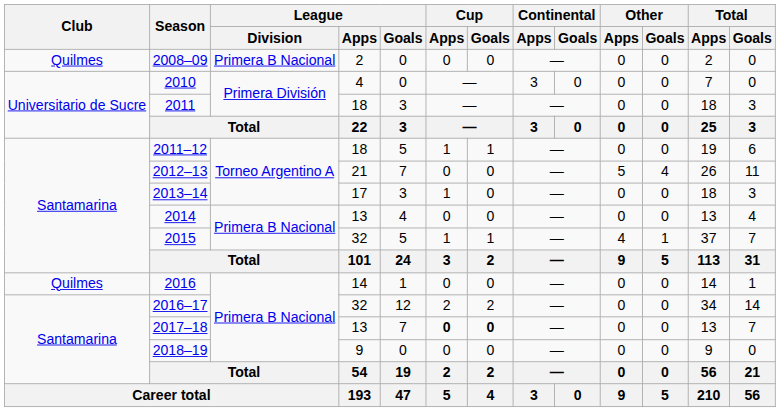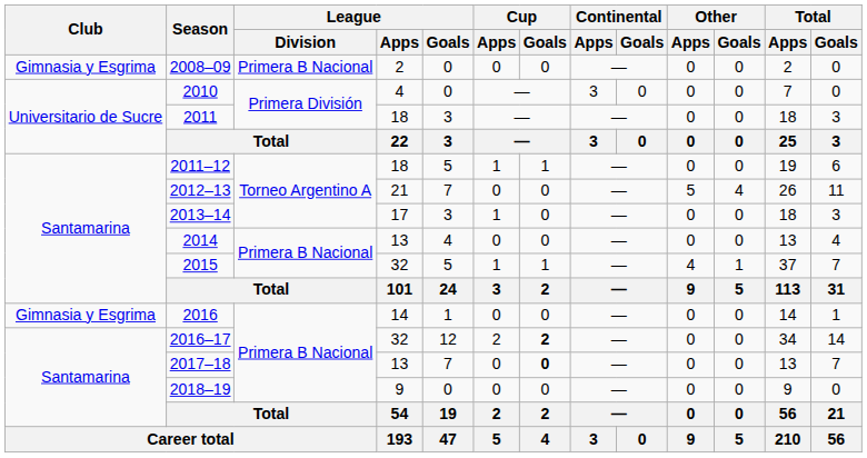 <table class="wikitable" style="text-align:center">
 <tr>
 <th rowspan="2">Club</th>
 <th rowspan="2">Season</th>
 <th colspan="3">League</th>
 <th colspan="2">Cup</th>
 <th colspan="2">Continental</th>
 <th colspan="2">Other</th>
 <th colspan="2">Total</th>
 </tr>
 <tr>
 <th>Division</th>
 <th>Apps</th>
 <th>Goals</th>
 <th>Apps</th>
 <th>Goals</th>
 <th>Apps</th>
 <th>Goals</th>
 <th>Apps</th>
 <th>Goals</th>
 <th>Apps</th>
 <th>Goals</th>
 </tr>
 <tr>
-<td rowspan="1"><a href='#'>Quilmes</a></td>
+<td rowspan="1"><a href='#'>Gimnasia y Esgrima</a></td>
 <td><a href='#'>2008–09</a></td>
 <td rowspan="1"><a href='#'>Primera B Nacional</a></td>
 <td>2</td>
 <td>0</td>
 <td>0</td>
 <td>0</td>
 <td colspan="2">—</td>
 <td>0</td>
 <td>0</td>
 <td>2</td>
 <td>0</td>
 </tr>
 <tr>
 <td rowspan="3"><a href='#'>Universitario de Sucre</a></td>
 <td><a href='#'>2010</a></td>
 <td rowspan="2"><a href='#'>Primera División</a></td>
 <td>4</td>
 <td>0</td>
 <td colspan="2">—</td>
 <td>3</td>
 <td>0</td>
 <td>0</td>
 <td>0</td>
 <td>7</td>
 <td>0</td>
 </tr>
 <tr>
 <td><a href='#'>2011</a></td>
 <td>18</td>
 <td>3</td>
 <td colspan="2">—</td>
 <td colspan="2">—</td>
 <td>0</td>
 <td>0</td>
 <td>18</td>
 <td>3</td>
 </tr>
 <tr>
 <th colspan="2">Total</th>
 <th>22</th>
 <th>3</th>
 <th colspan="2">—</th>
 <th>3</th>
 <th>0</th>
 <th>0</th>
 <th>0</th>
 <th>25</th>
 <th>3</th>
 </tr>
 <tr>
 <td rowspan="6"><a href='#'>Santamarina</a></td>
 <td><a href='#'>2011–12</a></td>
 <td rowspan="3"><a href='#'>Torneo Argentino A</a></td>
 <td>18</td>
 <td>5</td>
 <td>1</td>
 <td>1</td>
 <td colspan="2">—</td>
 <td>0</td>
 <td>0</td>
 <td>19</td>
 <td>6</td>
 </tr>
 <tr>
 <td><a href='#'>2012–13</a></td>
 <td>21</td>
 <td>7</td>
 <td>0</td>
 <td>0</td>
 <td colspan="2">—</td>
 <td>5</td>
 <td>4</td>
 <td>26</td>
 <td>11</td>
 </tr>
 <tr>
 <td><a href='#'>2013–14</a></td>
 <td>17</td>
 <td>3</td>
 <td>1</td>
 <td>0</td>
 <td colspan="2">—</td>
 <td>0</td>
 <td>0</td>
 <td>18</td>
 <td>3</td>
 </tr>
 <tr>
 <td><a href='#'>2014</a></td>
 <td rowspan="2"><a href='#'>Primera B Nacional</a></td>
 <td>13</td>
 <td>4</td>
 <td>0</td>
 <td>0</td>
 <td colspan="2">—</td>
 <td>0</td>
 <td>0</td>
 <td>13</td>
 <td>4</td>
 </tr>
 <tr>
 <td><a href='#'>2015</a></td>
 <td>32</td>
 <td>5</td>
 <td>1</td>
 <td>1</td>
 <td colspan="2">—</td>
 <td>4</td>
 <td>1</td>
 <td>37</td>
 <td>7</td>
 </tr>
 <tr>
 <th colspan="2">Total</th>
 <th>101</th>
 <th>24</th>
 <th>3</th>
 <th>2</th>
 <th colspan="2">—</th>
 <th>9</th>
 <th>5</th>
 <th>113</th>
 <th>31</th>
 </tr>
 <tr>
-<td rowspan="1"><a href='#'>Quilmes</a></td>
+<td rowspan="1"><a href='#'>Gimnasia y Esgrima</a></td>
 <td><a href='#'>2016</a></td>
 <td rowspan="4"><a href='#'>Primera B Nacional</a></td>
 <td>14</td>
 <td>1</td>
 <td>0</td>
 <td>0</td>
 <td colspan="2">—</td>
 <td>0</td>
 <td>0</td>
 <td>14</td>
 <td>1</td>
 </tr>
 <tr>
 <td rowspan="4"><a href='#'>Santamarina</a></td>
 <td><a href='#'>2016–17</a></td>
 <td>32</td>
 <td>12</td>
 <td>2</td>
-<td>2</td>
+<td><strong>2</strong></td>
 <td colspan="2">—</td>
 <td>0</td>
 <td>0</td>
 <td>34</td>
 <td>14</td>
 </tr>
 <tr>
 <td><a href='#'>2017–18</a></td>
 <td>13</td>
 <td>7</td>
-<td><strong>0</strong></td>
+<td>0</td>
 <td><strong>0</strong></td>
 <td colspan="2">—</td>
 <td>0</td>
 <td>0</td>
 <td>13</td>
 <td>7</td>
 </tr>
 <tr>
 <td><a href='#'>2018–19</a></td>
 <td>9</td>
 <td>0</td>
 <td>0</td>
 <td>0</td>
 <td colspan="2">—</td>
 <td>0</td>
 <td>0</td>
 <td>9</td>
 <td>0</td>
 </tr>
 <tr>
 <th colspan="2">Total</th>
 <th>54</th>
 <th>19</th>
 <th>2</th>
 <th>2</th>
 <th colspan="2">—</th>
 <th>0</th>
 <th>0</th>
 <th>56</th>
 <th>21</th>
 </tr>
 <tr>
 <th colspan="3">Career total</th>
 <th>193</th>
 <th>47</th>
 <th>5</th>
 <th>4</th>
 <th>3</th>
 <th>0</th>
 <th>9</th>
 <th>5</th>
 <th>210</th>
 <th>56</th>
 </tr>
 </table>
